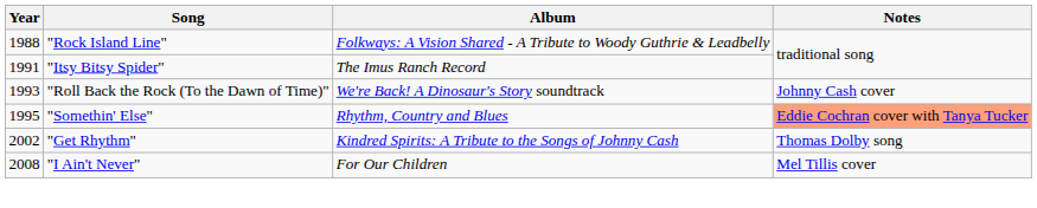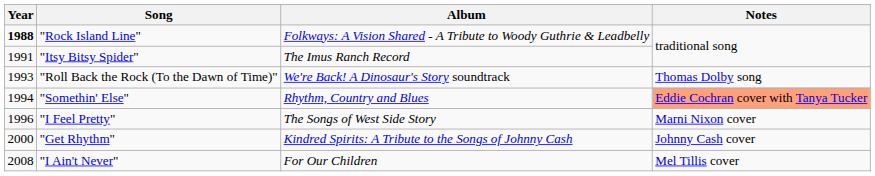 <table class="wikitable">
 <tr>
 <th>Year</th>
 <th>Song</th>
 <th>Album</th>
 <th>Notes</th>
 </tr>
 <tr>
-<td>1988</td>
+<td><strong>1988</strong></td>
 <td>"<a href='#'>Rock Island Line</a>"</td>
 <td><em><a href='#'>Folkways: A Vision Shared</a> - A Tribute to Woody Guthrie & Leadbelly</em></td>
 <td rowspan="2">traditional song</td>
 </tr>
 <tr>
 <td>1991</td>
 <td>"<a href='#'>Itsy Bitsy Spider</a>"</td>
 <td><em>The Imus Ranch Record</em></td>
 </tr>
 <tr>
 <td>1993</td>
 <td>"Roll Back the Rock (To the Dawn of Time)"</td>
 <td><em><a href='#'>We're Back! A Dinosaur's Story</a></em> soundtrack</td>
-<td><a href='#'>Johnny Cash</a> cover</td>
+<td><a href='#'>Thomas Dolby</a> song</td>
 </tr>
 <tr>
-<td>1995</td>
+<td>1994</td>
 <td>"<a href='#'>Somethin' Else</a>"</td>
 <td><em><a href='#'>Rhythm, Country and Blues</a></em></td>
 <td style="background: lightsalmon;"><a href='#'>Eddie Cochran</a> cover with <a href='#'>Tanya Tucker</a></td>
 </tr>
 <tr>
-<td>2002</td>
+<td>1996</td>
+<td>"<a href='#'>I Feel Pretty</a>"</td>
+<td><em>The Songs of West Side Story</em></td>
+<td><a href='#'>Marni Nixon</a> cover</td>
+</tr>
+<tr>
+<td>2000</td>
 <td>"<a href='#'>Get Rhythm</a>"</td>
 <td><em><a href='#'>Kindred Spirits: A Tribute to the Songs of Johnny Cash</a></em></td>
-<td><a href='#'>Thomas Dolby</a> song</td>
+<td><a href='#'>Johnny Cash</a> cover</td>
 </tr>
 <tr>
 <td>2008</td>
 <td>"<a href='#'>I Ain't Never</a>"</td>
 <td><em>For Our Children</em></td>
 <td><a href='#'>Mel Tillis</a> cover</td>
 </tr>
 </table>
